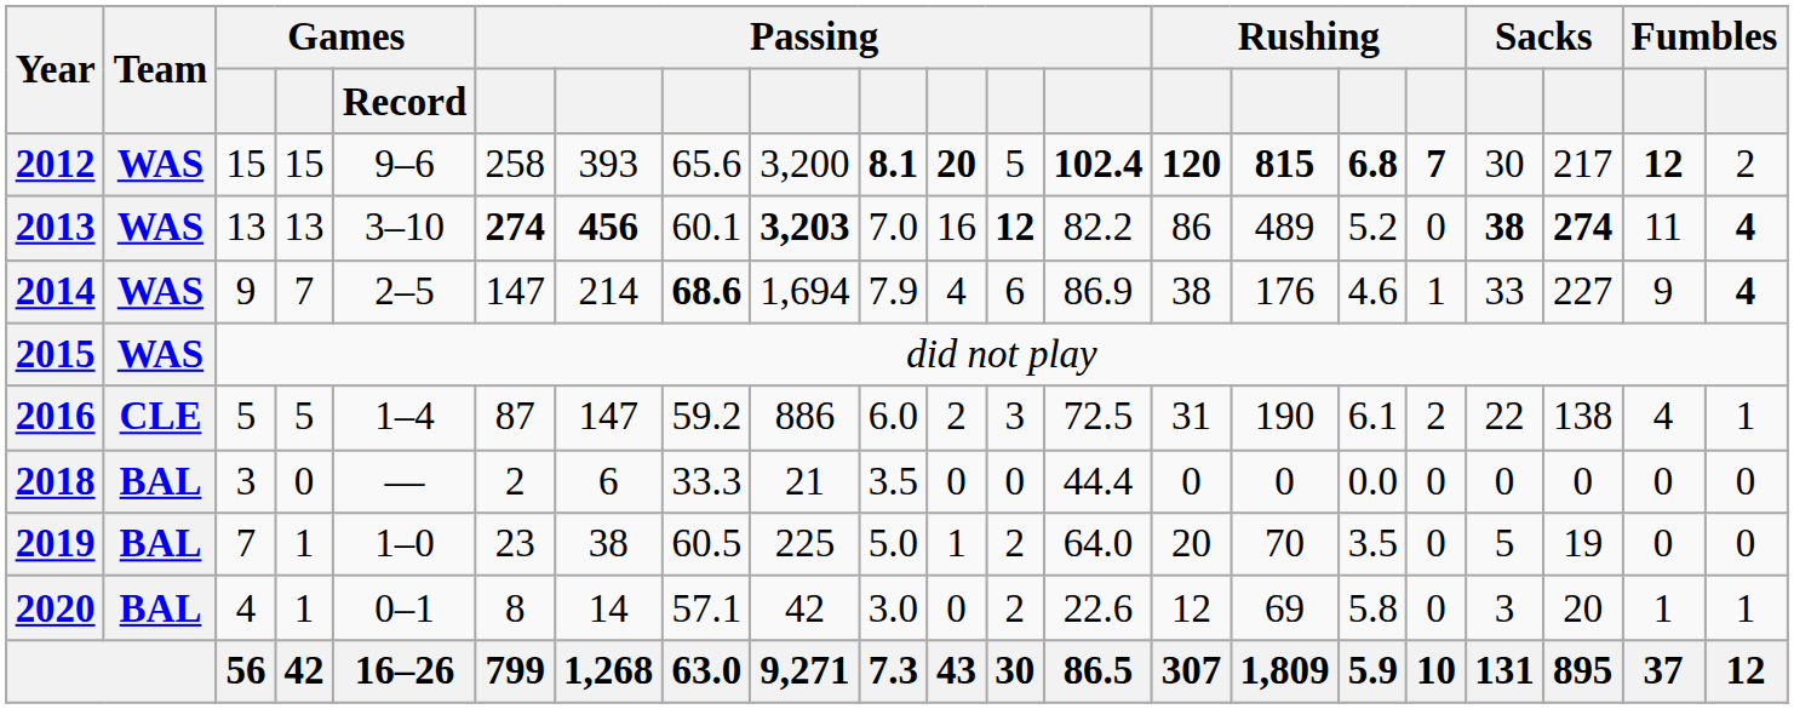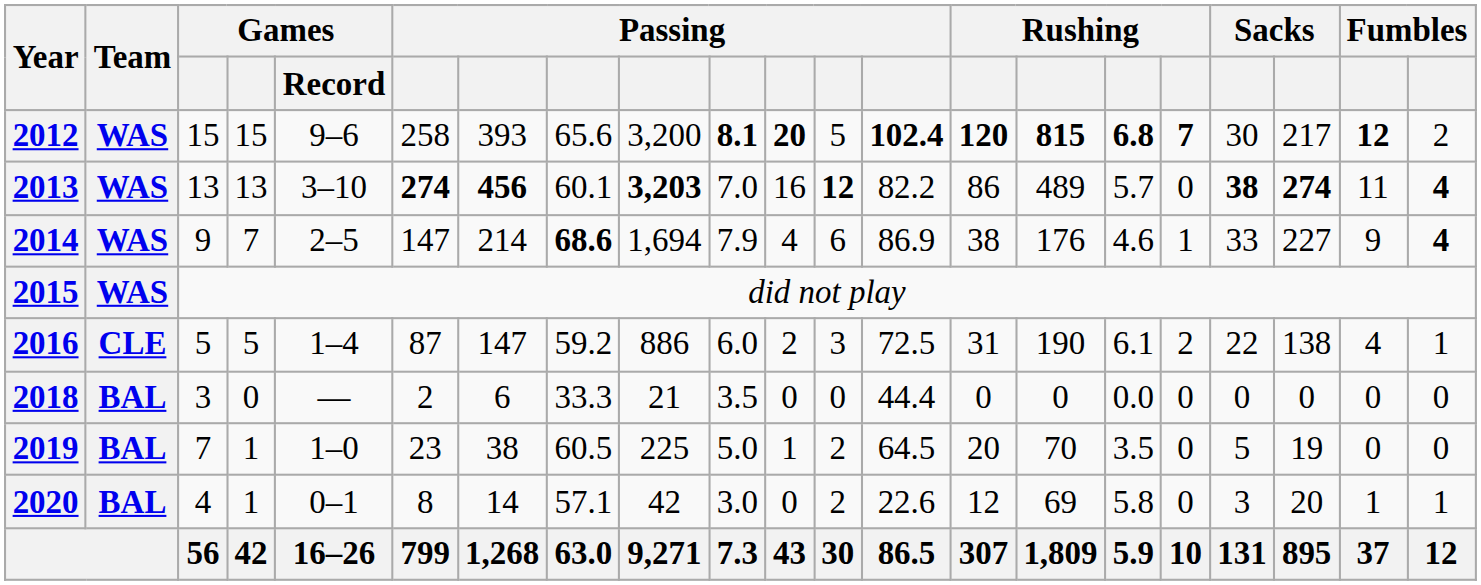 <table class="wikitable" style="text-align:center;">
 <tr>
 <th rowspan="2">Year</th>
 <th rowspan="2">Team</th>
 <th colspan="3">Games</th>
 <th colspan="8">Passing</th>
 <th colspan="4">Rushing</th>
 <th colspan="2">Sacks</th>
 <th colspan="2">Fumbles</th>
 </tr>
 <tr>
 <th></th>
 <th></th>
 <th>Record</th>
 <th></th>
 <th></th>
 <th></th>
 <th></th>
 <th></th>
 <th></th>
 <th></th>
 <th></th>
 <th></th>
 <th></th>
 <th></th>
 <th></th>
 <th></th>
 <th></th>
 <th></th>
 <th></th>
 </tr>
 <tr>
 <th><a href='#'>2012</a></th>
 <th><a href='#'>WAS</a></th>
 <td>15</td>
 <td>15</td>
 <td>9–6</td>
 <td>258</td>
 <td>393</td>
 <td>65.6</td>
 <td>3,200</td>
 <td><strong>8.1</strong></td>
 <td><strong>20</strong></td>
 <td>5</td>
 <td><strong>102.4</strong></td>
 <td><strong>120</strong></td>
 <td><strong>815</strong></td>
 <td><strong>6.8</strong></td>
 <td><strong>7</strong></td>
 <td>30</td>
 <td>217</td>
 <td><strong>12</strong></td>
 <td>2</td>
 </tr>
 <tr>
 <th><a href='#'>2013</a></th>
 <th><a href='#'>WAS</a></th>
 <td>13</td>
 <td>13</td>
 <td>3–10</td>
 <td><strong>274</strong></td>
 <td><strong>456</strong></td>
 <td>60.1</td>
 <td><strong>3,203</strong></td>
 <td>7.0</td>
 <td>16</td>
 <td><strong>12</strong></td>
 <td>82.2</td>
 <td>86</td>
 <td>489</td>
-<td>5.2</td>
+<td>5.7</td>
 <td>0</td>
 <td><strong>38</strong></td>
 <td><strong>274</strong></td>
 <td>11</td>
 <td><strong>4</strong></td>
 </tr>
 <tr>
 <th><a href='#'>2014</a></th>
 <th><a href='#'>WAS</a></th>
 <td>9</td>
 <td>7</td>
 <td>2–5</td>
 <td>147</td>
 <td>214</td>
 <td><strong>68.6</strong></td>
 <td>1,694</td>
 <td>7.9</td>
 <td>4</td>
 <td>6</td>
 <td>86.9</td>
 <td>38</td>
 <td>176</td>
 <td>4.6</td>
 <td>1</td>
 <td>33</td>
 <td>227</td>
 <td>9</td>
 <td><strong>4</strong></td>
 </tr>
 <tr>
 <th><a href='#'>2015</a></th>
 <th><a href='#'>WAS</a></th>
 <td colspan="19"><em>did not play</em></td>
 </tr>
 <tr>
 <th><a href='#'>2016</a></th>
 <th><a href='#'>CLE</a></th>
 <td>5</td>
 <td>5</td>
 <td>1–4</td>
 <td>87</td>
 <td>147</td>
 <td>59.2</td>
 <td>886</td>
 <td>6.0</td>
 <td>2</td>
 <td>3</td>
 <td>72.5</td>
 <td>31</td>
 <td>190</td>
 <td>6.1</td>
 <td>2</td>
 <td>22</td>
 <td>138</td>
 <td>4</td>
 <td>1</td>
 </tr>
 <tr>
 <th><a href='#'>2018</a></th>
 <th><a href='#'>BAL</a></th>
 <td>3</td>
 <td>0</td>
 <td>—</td>
 <td>2</td>
 <td>6</td>
 <td>33.3</td>
 <td>21</td>
 <td>3.5</td>
 <td>0</td>
 <td>0</td>
 <td>44.4</td>
 <td>0</td>
 <td>0</td>
 <td>0.0</td>
 <td>0</td>
 <td>0</td>
 <td>0</td>
 <td>0</td>
 <td>0</td>
 </tr>
 <tr>
 <th><a href='#'>2019</a></th>
 <th><a href='#'>BAL</a></th>
 <td>7</td>
 <td>1</td>
 <td>1–0</td>
 <td>23</td>
 <td>38</td>
 <td>60.5</td>
 <td>225</td>
 <td>5.0</td>
 <td>1</td>
 <td>2</td>
-<td>64.0</td>
+<td>64.5</td>
 <td>20</td>
 <td>70</td>
 <td>3.5</td>
 <td>0</td>
 <td>5</td>
 <td>19</td>
 <td>0</td>
 <td>0</td>
 </tr>
 <tr>
 <th><a href='#'>2020</a></th>
 <th><a href='#'>BAL</a></th>
 <td>4</td>
 <td>1</td>
 <td>0–1</td>
 <td>8</td>
 <td>14</td>
 <td>57.1</td>
 <td>42</td>
 <td>3.0</td>
 <td>0</td>
 <td>2</td>
 <td>22.6</td>
 <td>12</td>
 <td>69</td>
 <td>5.8</td>
 <td>0</td>
 <td>3</td>
 <td>20</td>
 <td>1</td>
 <td>1</td>
 </tr>
 <tr>
 <th colspan="2"></th>
 <th>56</th>
 <th>42</th>
 <th>16–26</th>
 <th>799</th>
 <th>1,268</th>
 <th>63.0</th>
 <th>9,271</th>
 <th>7.3</th>
 <th>43</th>
 <th>30</th>
 <th>86.5</th>
 <th>307</th>
 <th>1,809</th>
 <th>5.9</th>
 <th>10</th>
 <th>131</th>
 <th>895</th>
 <th>37</th>
 <th>12</th>
 </tr>
 </table>
